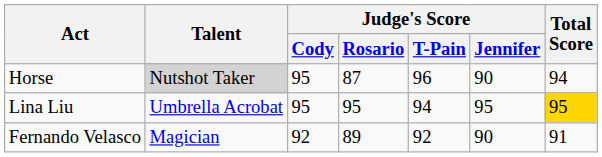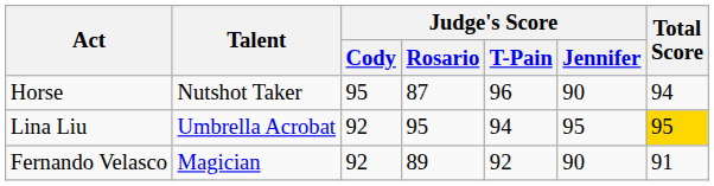 <table class="wikitable">
 <tr>
 <th rowspan="2">Act</th>
 <th rowspan="2">Talent</th>
 <th colspan="4">Judge's Score</th>
 <th rowspan="2">Total<br>Score</th>
 </tr>
 <tr>
 <th><a href='#'>Cody</a></th>
 <th><a href='#'>Rosario</a></th>
 <th><a href='#'>T-Pain</a></th>
 <th><a href='#'>Jennifer</a></th>
 </tr>
 <tr>
 <td>Horse</td>
-<td style="background: lightgrey;">Nutshot Taker</td>
+<td>Nutshot Taker</td>
 <td>95</td>
 <td>87</td>
 <td>96</td>
 <td>90</td>
 <td>94</td>
 </tr>
 <tr>
 <td>Lina Liu</td>
 <td><a href='#'>Umbrella Acrobat</a></td>
-<td>95</td>
+<td>92</td>
 <td>95</td>
 <td>94</td>
 <td>95</td>
 <td style="background:gold;">95</td>
 </tr>
 <tr>
 <td>Fernando Velasco</td>
 <td><a href='#'>Magician</a></td>
 <td>92</td>
 <td>89</td>
 <td>92</td>
 <td>90</td>
 <td>91</td>
 </tr>
 </table>
